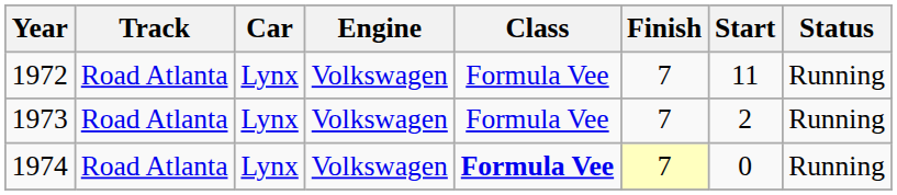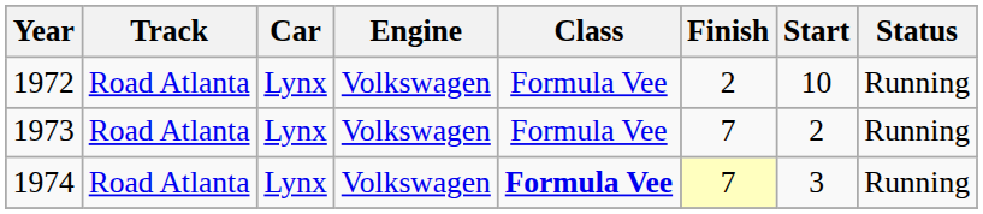 <table class="wikitable" style="text-align:center; font-size:90%">
 <tr>
 <th>Year</th>
 <th>Track</th>
 <th>Car</th>
 <th>Engine</th>
 <th>Class</th>
 <th>Finish</th>
 <th>Start</th>
 <th>Status</th>
 </tr>
 <tr>
 <td>1972</td>
 <td><a href='#'>Road Atlanta</a></td>
 <td><a href='#'>Lynx</a></td>
 <td><a href='#'>Volkswagen</a></td>
 <td><a href='#'>Formula Vee</a></td>
-<td>7</td>
-<td>11</td>
+<td>2</td>
+<td>10</td>
 <td>Running</td>
 </tr>
 <tr>
 <td>1973</td>
 <td><a href='#'>Road Atlanta</a></td>
 <td><a href='#'>Lynx</a></td>
 <td><a href='#'>Volkswagen</a></td>
 <td><a href='#'>Formula Vee</a></td>
 <td>7</td>
 <td>2</td>
 <td>Running</td>
 </tr>
 <tr>
 <td>1974</td>
 <td><a href='#'>Road Atlanta</a></td>
 <td><a href='#'>Lynx</a></td>
 <td><a href='#'>Volkswagen</a></td>
 <td><strong><a href='#'>Formula Vee</a></strong></td>
 <td style="background:#FFFFBF;">7</td>
-<td>0</td>
+<td>3</td>
 <td>Running</td>
 </tr>
 </table>
